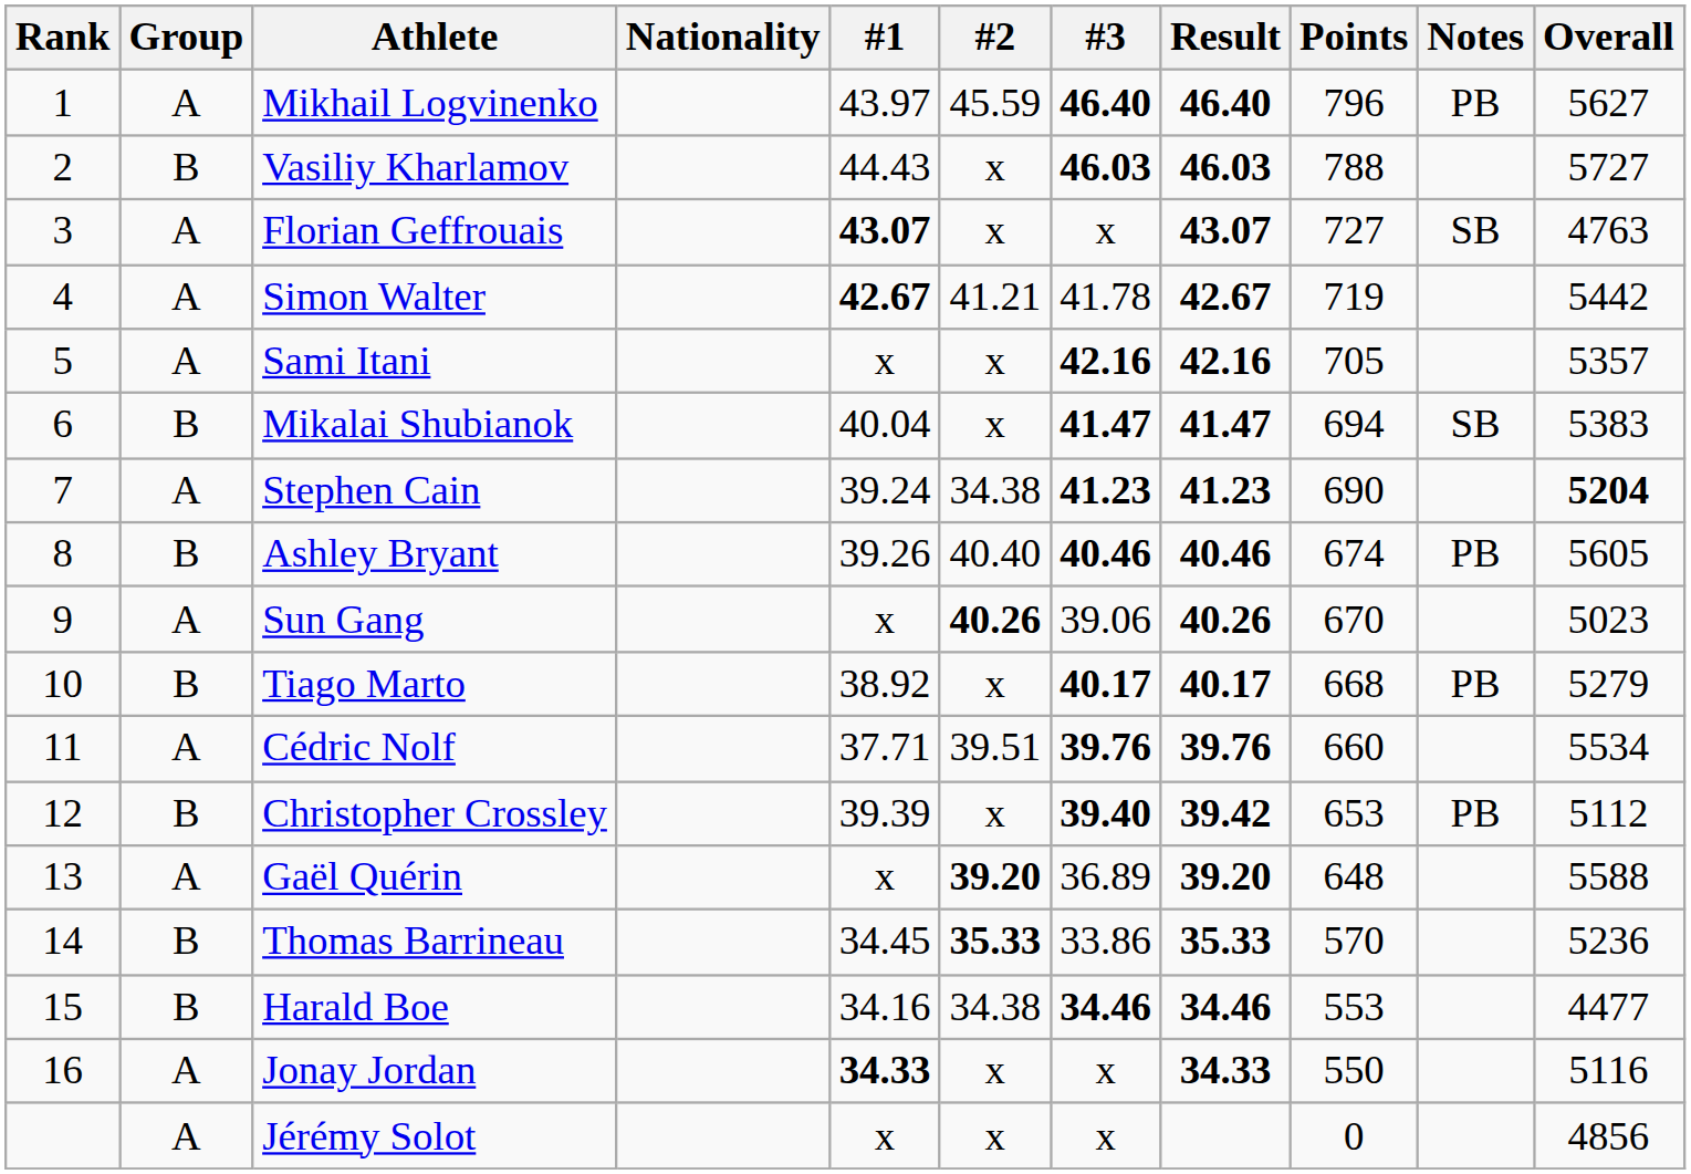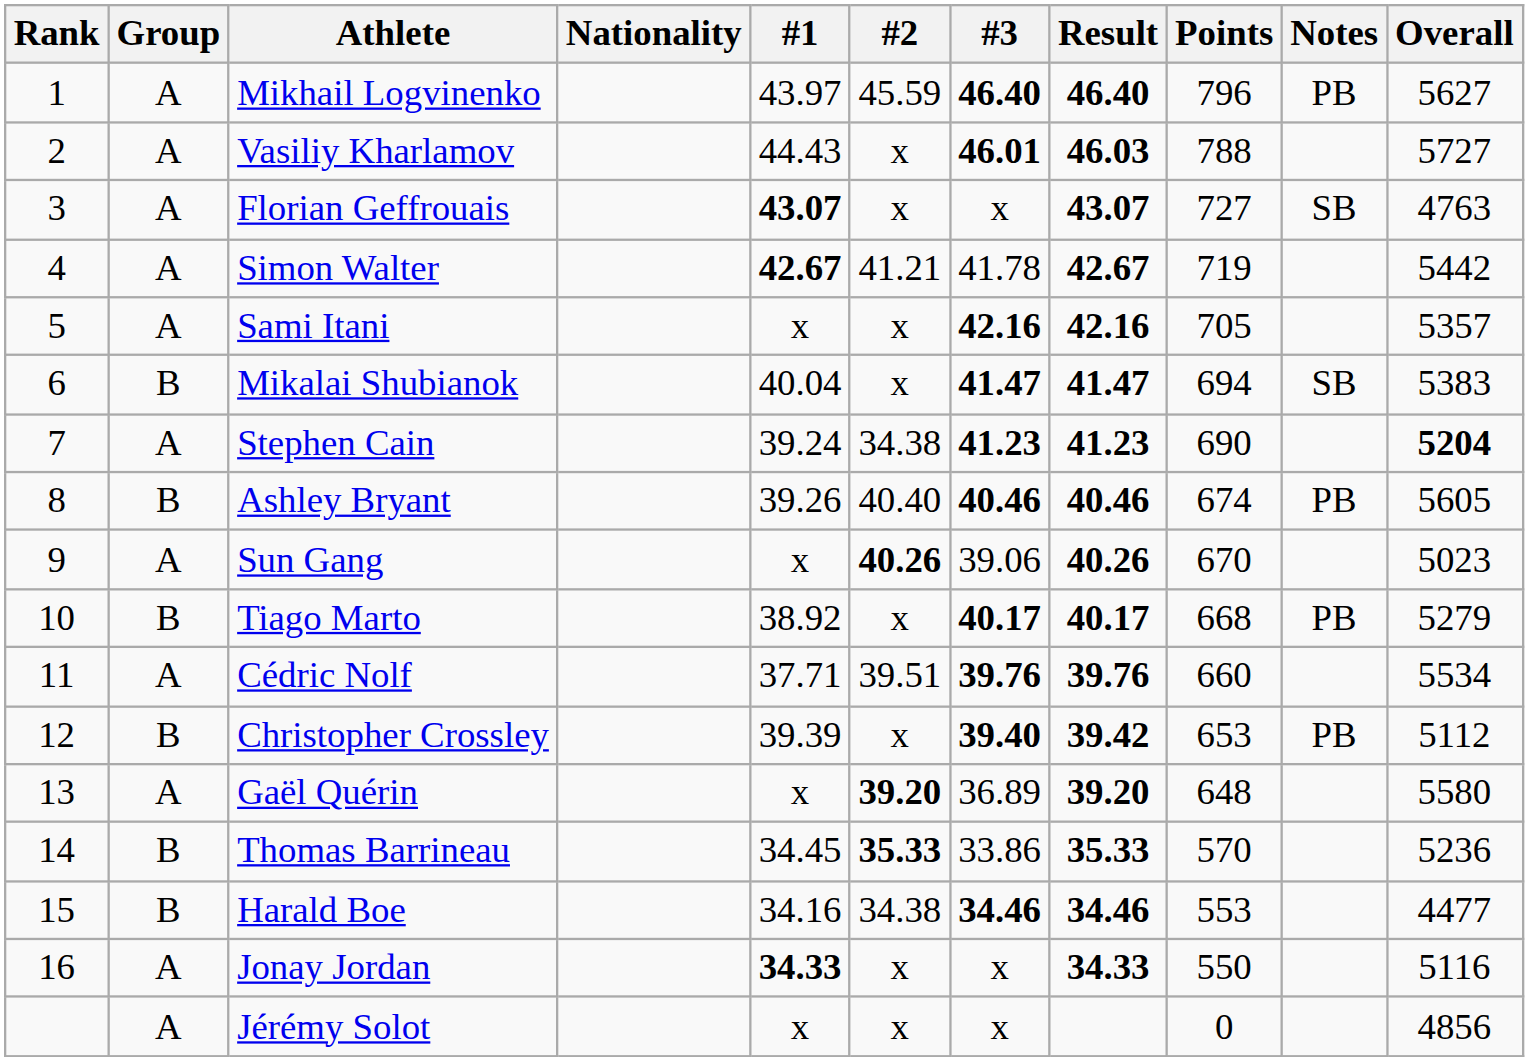 <table class="wikitable sortable" style="text-align:center">
 <tr>
 <th>Rank</th>
 <th>Group</th>
 <th>Athlete</th>
 <th>Nationality</th>
 <th>#1</th>
 <th>#2</th>
 <th>#3</th>
 <th>Result</th>
 <th>Points</th>
 <th>Notes</th>
 <th>Overall</th>
 </tr>
 <tr>
 <td>1</td>
 <td>A</td>
 <td align=left><a href='#'>Mikhail Logvinenko</a></td>
 <td align=left></td>
 <td>43.97</td>
 <td>45.59</td>
 <td><strong>46.40</strong></td>
 <td><strong>46.40</strong></td>
 <td>796</td>
 <td>PB</td>
 <td>5627</td>
 </tr>
 <tr>
 <td>2</td>
-<td>B</td>
+<td>A</td>
 <td align=left><a href='#'>Vasiliy Kharlamov</a></td>
 <td align=left></td>
 <td>44.43</td>
 <td>x</td>
-<td><strong>46.03</strong></td>
+<td><strong>46.01</strong></td>
 <td><strong>46.03</strong></td>
 <td>788</td>
 <td></td>
 <td>5727</td>
 </tr>
 <tr>
 <td>3</td>
 <td>A</td>
 <td align=left><a href='#'>Florian Geffrouais</a></td>
 <td align=left></td>
 <td><strong>43.07</strong></td>
 <td>x</td>
 <td>x</td>
 <td><strong>43.07</strong></td>
 <td>727</td>
 <td>SB</td>
 <td>4763</td>
 </tr>
 <tr>
 <td>4</td>
 <td>A</td>
 <td align=left><a href='#'>Simon Walter</a></td>
 <td align=left></td>
 <td><strong>42.67</strong></td>
 <td>41.21</td>
 <td>41.78</td>
 <td><strong>42.67</strong></td>
 <td>719</td>
 <td></td>
 <td>5442</td>
 </tr>
 <tr>
 <td>5</td>
 <td>A</td>
 <td align=left><a href='#'>Sami Itani</a></td>
 <td align=left></td>
 <td>x</td>
 <td>x</td>
 <td><strong>42.16</strong></td>
 <td><strong>42.16</strong></td>
 <td>705</td>
 <td></td>
 <td>5357</td>
 </tr>
 <tr>
 <td>6</td>
 <td>B</td>
 <td align=left><a href='#'>Mikalai Shubianok</a></td>
 <td align=left></td>
 <td>40.04</td>
 <td>x</td>
 <td><strong>41.47</strong></td>
 <td><strong>41.47</strong></td>
 <td>694</td>
 <td>SB</td>
 <td>5383</td>
 </tr>
 <tr>
 <td>7</td>
 <td>A</td>
 <td align=left><a href='#'>Stephen Cain</a></td>
 <td align=left></td>
 <td>39.24</td>
 <td>34.38</td>
 <td><strong>41.23</strong></td>
 <td><strong>41.23</strong></td>
 <td>690</td>
 <td></td>
 <td><strong>5204</strong></td>
 </tr>
 <tr>
 <td>8</td>
 <td>B</td>
 <td align=left><a href='#'>Ashley Bryant</a></td>
 <td align=left></td>
 <td>39.26</td>
 <td>40.40</td>
 <td><strong>40.46</strong></td>
 <td><strong>40.46</strong></td>
 <td>674</td>
 <td>PB</td>
 <td>5605</td>
 </tr>
 <tr>
 <td>9</td>
 <td>A</td>
 <td align=left><a href='#'>Sun Gang</a></td>
 <td align=left></td>
 <td>x</td>
 <td><strong>40.26</strong></td>
 <td>39.06</td>
 <td><strong>40.26</strong></td>
 <td>670</td>
 <td></td>
 <td>5023</td>
 </tr>
 <tr>
 <td>10</td>
 <td>B</td>
 <td align=left><a href='#'>Tiago Marto</a></td>
 <td align=left></td>
 <td>38.92</td>
 <td>x</td>
 <td><strong>40.17</strong></td>
 <td><strong>40.17</strong></td>
 <td>668</td>
 <td>PB</td>
 <td>5279</td>
 </tr>
 <tr>
 <td>11</td>
 <td>A</td>
 <td align=left><a href='#'>Cédric Nolf</a></td>
 <td align=left></td>
 <td>37.71</td>
 <td>39.51</td>
 <td><strong>39.76</strong></td>
 <td><strong>39.76</strong></td>
 <td>660</td>
 <td></td>
 <td>5534</td>
 </tr>
 <tr>
 <td>12</td>
 <td>B</td>
 <td align=left><a href='#'>Christopher Crossley</a></td>
 <td align=left></td>
 <td>39.39</td>
 <td>x</td>
 <td><strong>39.40</strong></td>
 <td><strong>39.42</strong></td>
 <td>653</td>
 <td>PB</td>
 <td>5112</td>
 </tr>
 <tr>
 <td>13</td>
 <td>A</td>
 <td align=left><a href='#'>Gaël Quérin</a></td>
 <td align=left></td>
 <td>x</td>
 <td><strong>39.20</strong></td>
 <td>36.89</td>
 <td><strong>39.20</strong></td>
 <td>648</td>
 <td></td>
-<td>5588</td>
+<td>5580</td>
 </tr>
 <tr>
 <td>14</td>
 <td>B</td>
 <td align=left><a href='#'>Thomas Barrineau</a></td>
 <td align=left></td>
 <td>34.45</td>
 <td><strong>35.33</strong></td>
 <td>33.86</td>
 <td><strong>35.33</strong></td>
 <td>570</td>
 <td></td>
 <td>5236</td>
 </tr>
 <tr>
 <td>15</td>
 <td>B</td>
 <td align=left><a href='#'>Harald Boe</a></td>
 <td align=left></td>
 <td>34.16</td>
 <td>34.38</td>
 <td><strong>34.46</strong></td>
 <td><strong>34.46</strong></td>
 <td>553</td>
 <td></td>
 <td>4477</td>
 </tr>
 <tr>
 <td>16</td>
 <td>A</td>
 <td align=left><a href='#'>Jonay Jordan</a></td>
 <td align=left></td>
 <td><strong>34.33</strong></td>
 <td>x</td>
 <td>x</td>
 <td><strong>34.33</strong></td>
 <td>550</td>
 <td></td>
 <td>5116</td>
 </tr>
 <tr>
 <td></td>
 <td>A</td>
 <td align=left><a href='#'>Jérémy Solot</a></td>
 <td align=left></td>
 <td>x</td>
 <td>x</td>
 <td>x</td>
 <td><strong></strong></td>
 <td>0</td>
 <td></td>
 <td>4856</td>
 </tr>
 </table>
